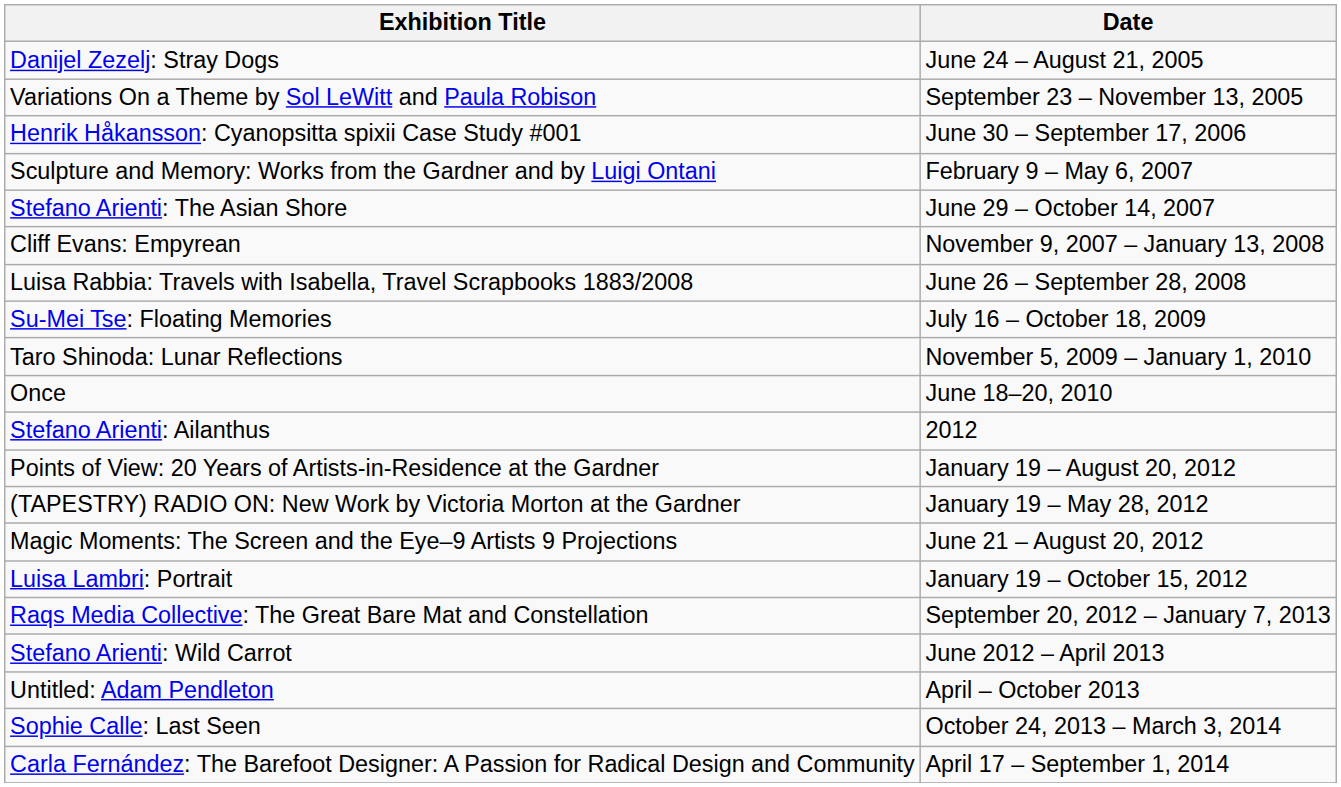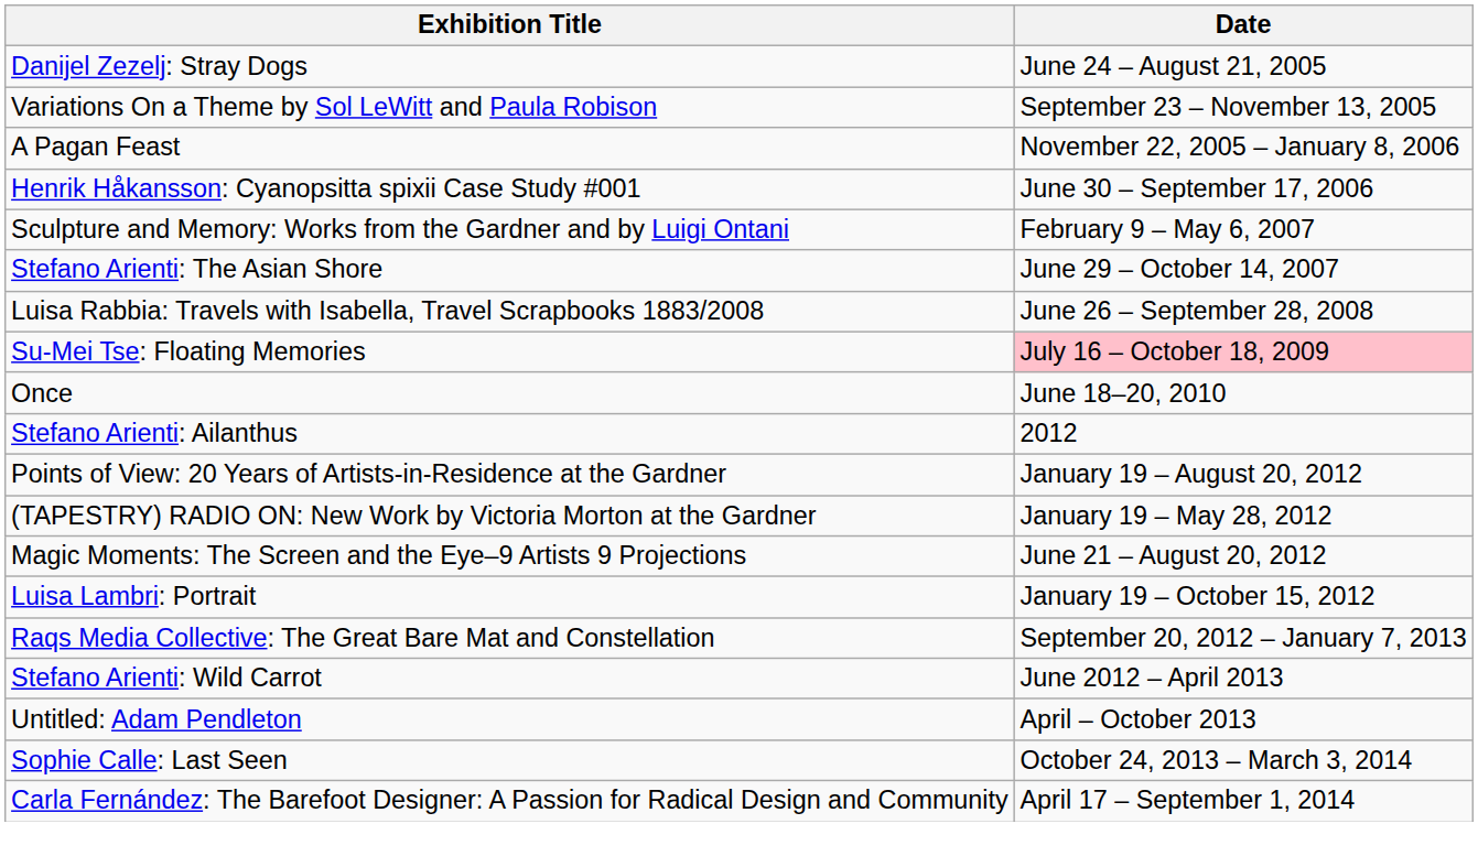 <table class="wikitable">
 <tr>
 <th>Exhibition Title</th>
 <th>Date</th>
 </tr>
 <tr>
 <td><a href='#'>Danijel Zezelj</a>: Stray Dogs</td>
 <td>June 24 – August 21, 2005</td>
 </tr>
 <tr>
 <td>Variations On a Theme by <a href='#'>Sol LeWitt</a> and <a href='#'>Paula Robison</a></td>
 <td>September 23 – November 13, 2005</td>
 </tr>
 <tr>
+<td>A Pagan Feast</td>
+<td>November 22, 2005 – January 8, 2006</td>
+</tr>
+<tr>
 <td><a href='#'>Henrik Håkansson</a>: Cyanopsitta spixii Case Study #001</td>
 <td>June 30 – September 17, 2006</td>
 </tr>
 <tr>
 <td>Sculpture and Memory: Works from the Gardner and by <a href='#'>Luigi Ontani</a></td>
 <td>February 9 – May 6, 2007</td>
 </tr>
 <tr>
 <td><a href='#'>Stefano Arienti</a>: The Asian Shore</td>
 <td>June 29 – October 14, 2007</td>
 </tr>
 <tr>
-<td>Cliff Evans: Empyrean</td>
-<td>November 9, 2007 – January 13, 2008</td>
-</tr>
-<tr>
 <td>Luisa Rabbia: Travels with Isabella, Travel Scrapbooks 1883/2008</td>
 <td>June 26 – September 28, 2008</td>
 </tr>
 <tr>
 <td><a href='#'>Su-Mei Tse</a>: Floating Memories</td>
-<td>July 16 – October 18, 2009</td>
-</tr>
-<tr>
-<td>Taro Shinoda: Lunar Reflections</td>
-<td>November 5, 2009 – January 1, 2010</td>
+<td style="background: pink;">July 16 – October 18, 2009</td>
 </tr>
 <tr>
 <td>Once</td>
 <td>June 18–20, 2010</td>
 </tr>
 <tr>
 <td><a href='#'>Stefano Arienti</a>: Ailanthus</td>
 <td>2012</td>
 </tr>
 <tr>
 <td>Points of View: 20 Years of Artists-in-Residence at the Gardner</td>
 <td>January 19 – August 20, 2012</td>
 </tr>
 <tr>
 <td>(TAPESTRY) RADIO ON: New Work by Victoria Morton at the Gardner</td>
 <td>January 19 – May 28, 2012</td>
 </tr>
 <tr>
 <td>Magic Moments: The Screen and the Eye–9 Artists 9 Projections</td>
 <td>June 21 – August 20, 2012</td>
 </tr>
 <tr>
 <td><a href='#'>Luisa Lambri</a>: Portrait</td>
 <td>January 19 – October 15, 2012</td>
 </tr>
 <tr>
 <td><a href='#'>Raqs Media Collective</a>: The Great Bare Mat and Constellation</td>
 <td>September 20, 2012 – January 7, 2013</td>
 </tr>
 <tr>
 <td><a href='#'>Stefano Arienti</a>: Wild Carrot</td>
 <td>June 2012 – April 2013</td>
 </tr>
 <tr>
 <td>Untitled: <a href='#'>Adam Pendleton</a></td>
 <td>April – October 2013</td>
 </tr>
 <tr>
 <td><a href='#'>Sophie Calle</a>: Last Seen</td>
 <td>October 24, 2013 – March 3, 2014</td>
 </tr>
 <tr>
 <td><a href='#'>Carla Fernández</a>: The Barefoot Designer: A Passion for Radical Design and Community</td>
 <td>April 17 – September 1, 2014</td>
 </tr>
 </table>
